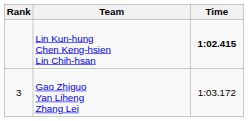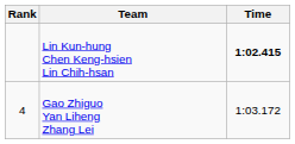 <table class=wikitable style="text-align:center">
 <tr>
 <th width=40>Rank</th>
 <th width=250>Team</th>
 <th width=80>Time</th>
 </tr>
 <tr>
 <td></td>
 <td align=left><br><a href='#'>Lin Kun-hung</a><br><a href='#'>Chen Keng-hsien</a><br><a href='#'>Lin Chih-hsan</a></td>
 <td><strong>1:02.415</strong></td>
 </tr>
 <tr>
-<td>3</td>
+<td>4</td>
 <td align=left><br><a href='#'>Gao Zhiguo</a><br><a href='#'>Yan Liheng</a><br><a href='#'>Zhang Lei</a></td>
 <td>1:03.172</td>
 </tr>
 </table>
